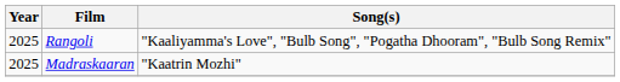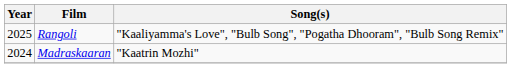 <table class="wikitable sortable">
 <tr>
 <th>Year</th>
 <th>Film</th>
 <th>Song(s)</th>
 </tr>
 <tr>
 <td>2025</td>
 <td><em><a href='#'>Rangoli</a></em></td>
 <td>"Kaaliyamma's Love", "Bulb Song", "Pogatha Dhooram", "Bulb Song Remix"</td>
 </tr>
 <tr>
-<td>2025</td>
+<td>2024</td>
 <td><em><a href='#'>Madraskaaran</a></em></td>
 <td>"Kaatrin Mozhi"</td>
 </tr>
 <tr>
 </tr>
 </table>
